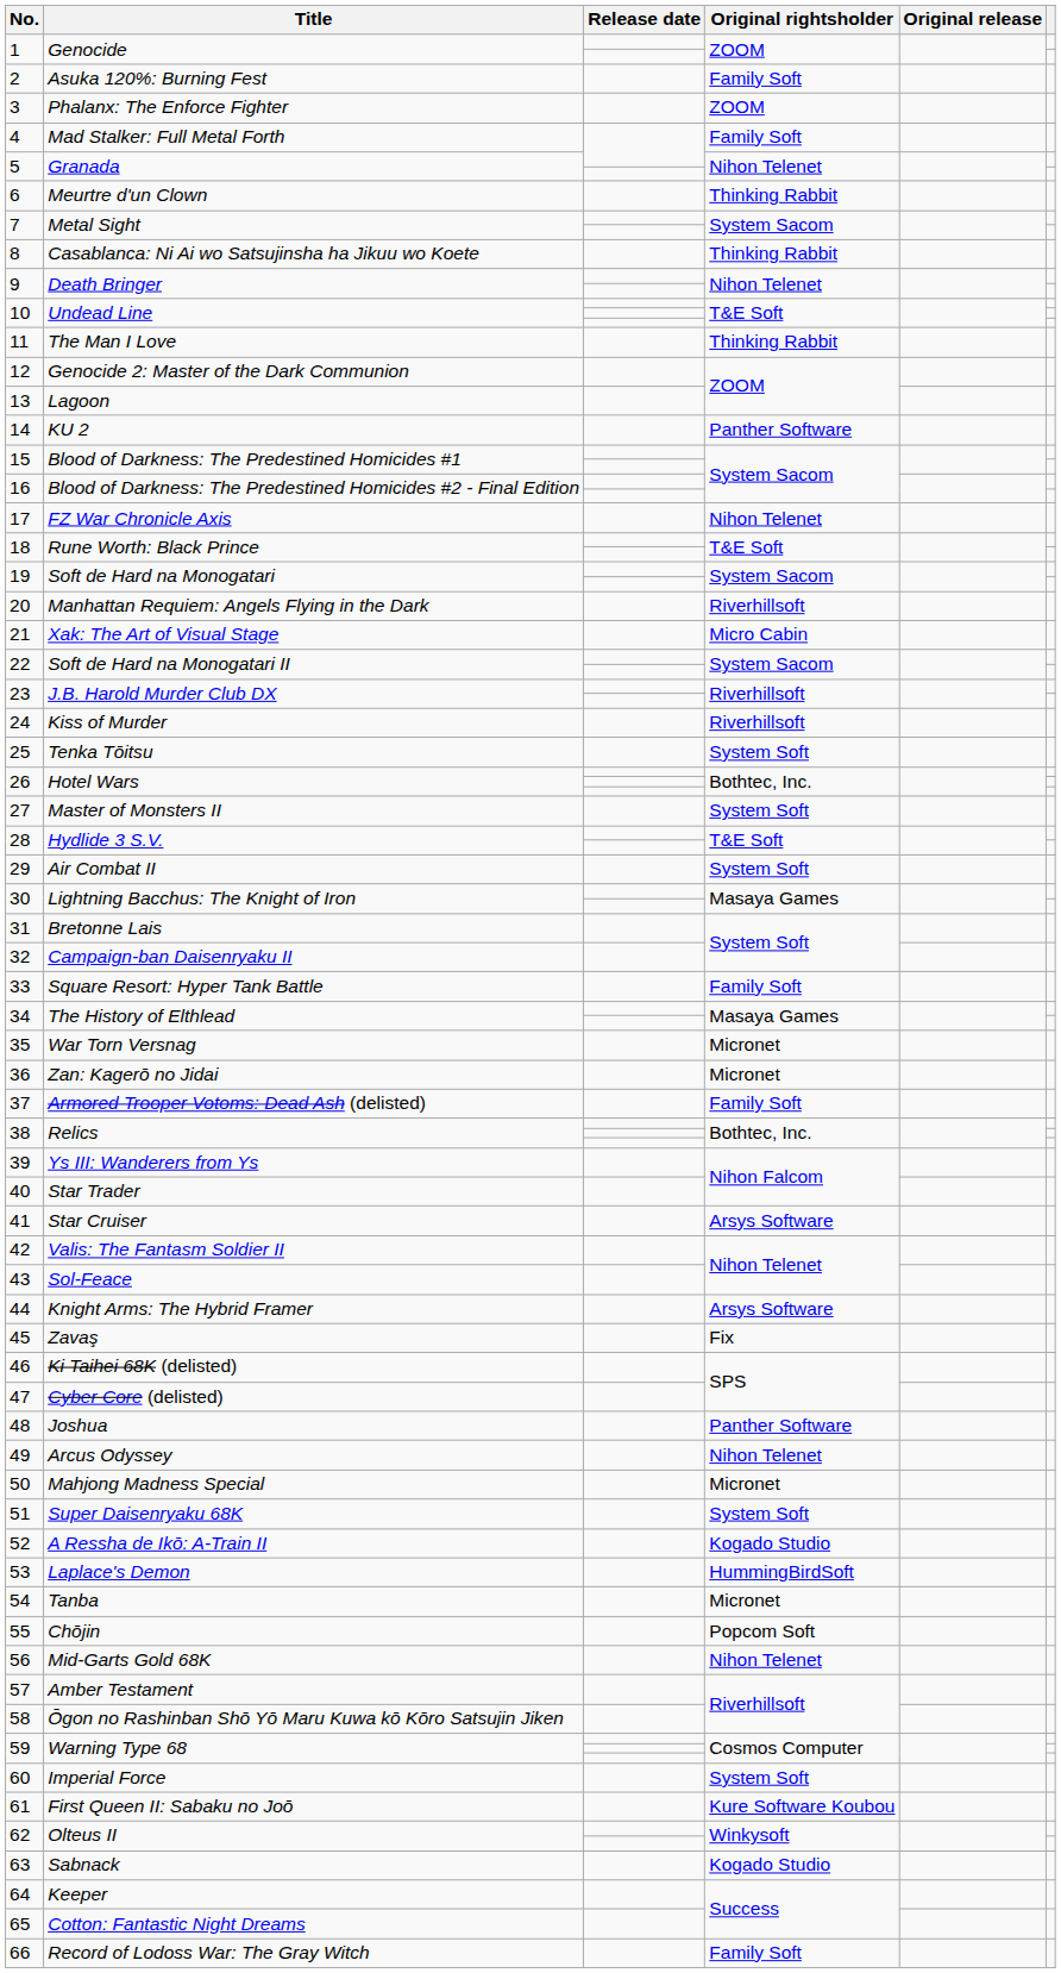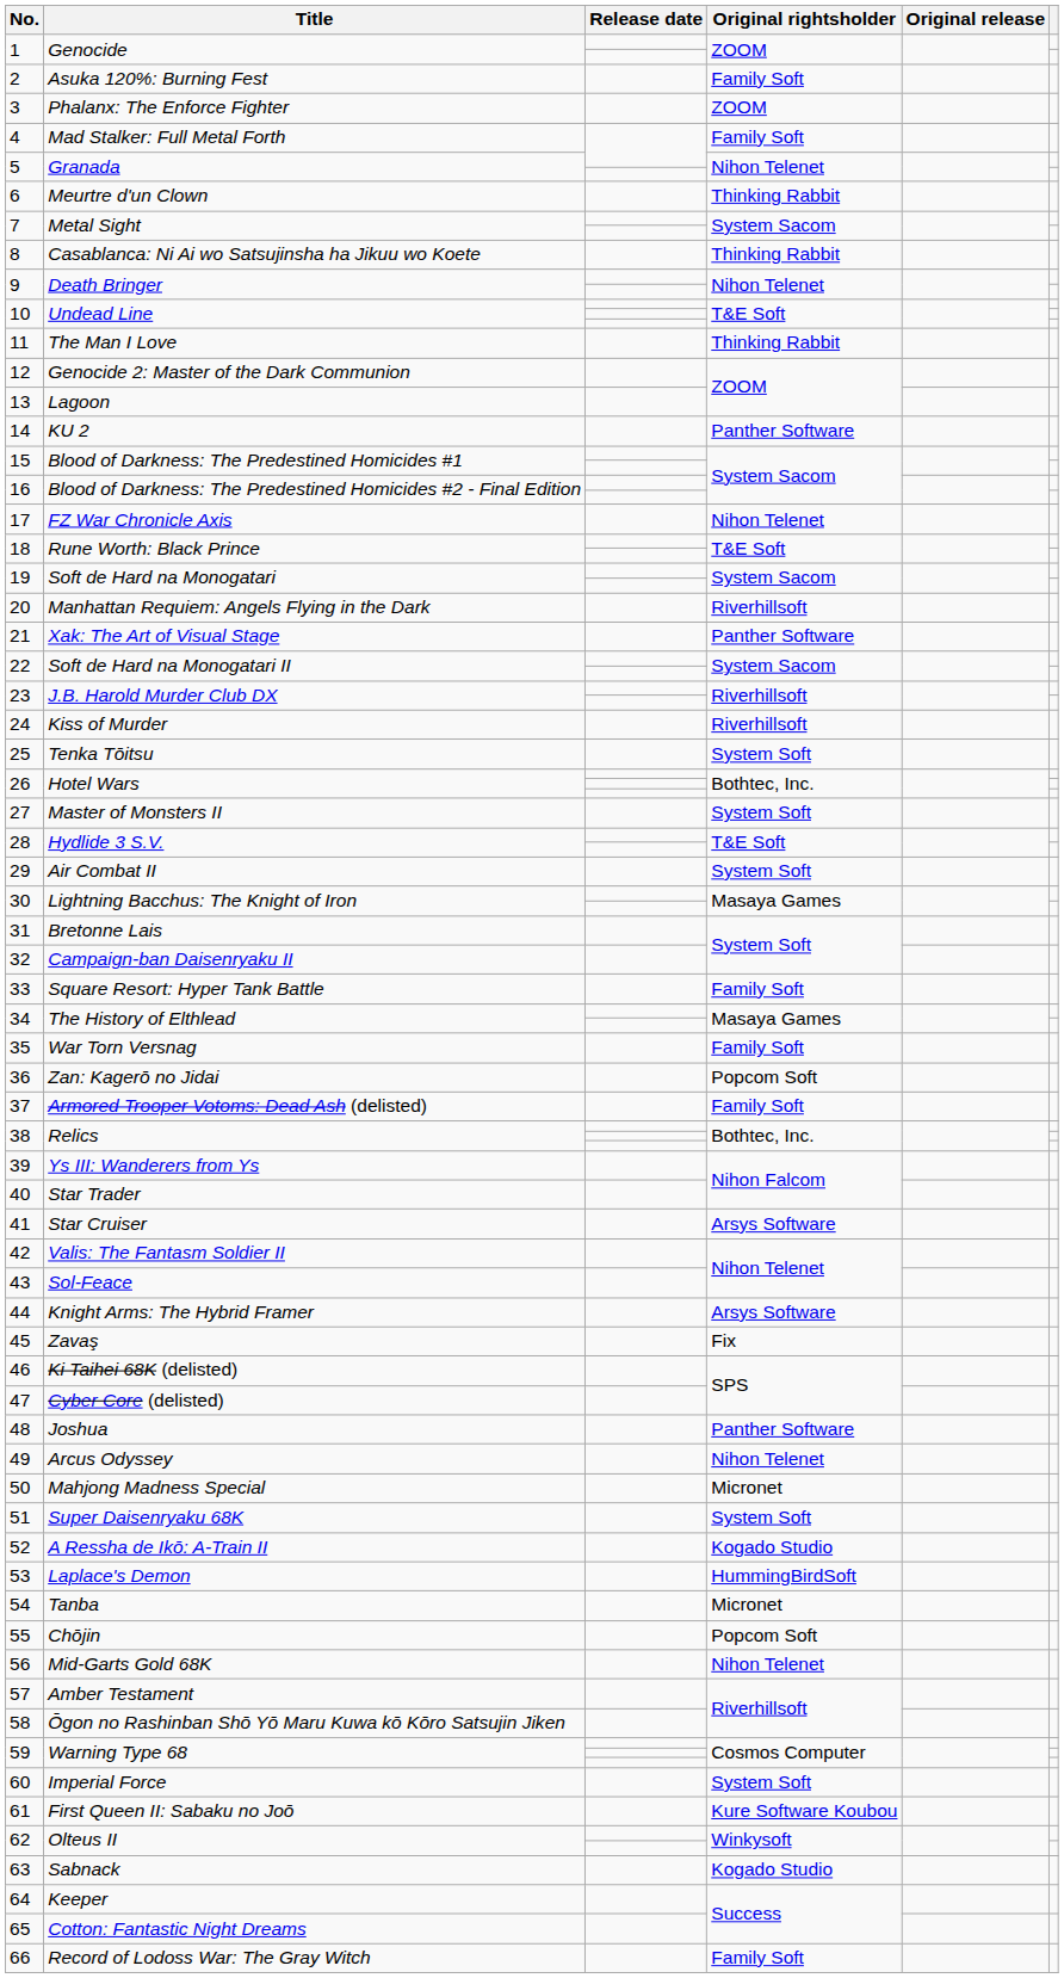 <table class="wikitable sortable" width="auto">
 <tr>
 <th>No.</th>
 <th>Title</th>
 <th>Release date</th>
 <th>Original rightsholder</th>
 <th>Original release</th>
 <th></th>
 </tr>
 <tr>
 <td rowspan="2">1</td>
 <td rowspan="2"><em>Genocide</em></td>
 <td><em></em></td>
 <td rowspan="2"><a href='#'>ZOOM</a></td>
 <td rowspan="2"></td>
 <td></td>
 </tr>
 <tr>
 <td></td>
 <td></td>
 </tr>
 <tr>
 <td>2</td>
 <td><em>Asuka 120%: Burning Fest</em></td>
 <td></td>
 <td><a href='#'>Family Soft</a></td>
 <td></td>
 <td></td>
 </tr>
 <tr>
 <td>3</td>
 <td><em>Phalanx: The Enforce Fighter</em></td>
 <td></td>
 <td><a href='#'>ZOOM</a></td>
 <td></td>
 <td></td>
 </tr>
 <tr>
 <td>4</td>
 <td><em>Mad Stalker: Full Metal Forth</em></td>
 <td rowspan="2"></td>
 <td><a href='#'>Family Soft</a></td>
 <td></td>
 <td></td>
 </tr>
 <tr>
 <td rowspan="2">5</td>
 <td rowspan="2"><a href='#'><em>Granada</em></a></td>
 <td rowspan="2"><a href='#'>Nihon Telenet</a></td>
 <td rowspan="2"></td>
 <td></td>
 </tr>
 <tr>
 <td></td>
 <td></td>
 </tr>
 <tr>
 <td>6</td>
 <td><em>Meurtre d'un Clown</em></td>
 <td></td>
 <td><a href='#'>Thinking Rabbit</a></td>
 <td></td>
 <td></td>
 </tr>
 <tr>
 <td rowspan="2">7</td>
 <td rowspan="2"><em>Metal Sight</em></td>
 <td></td>
 <td rowspan="2"><a href='#'>System Sacom</a></td>
 <td rowspan="2"></td>
 <td></td>
 </tr>
 <tr>
 <td><em></em></td>
 <td></td>
 </tr>
 <tr>
 <td>8</td>
 <td><em>Casablanca: Ni Ai wo Satsujinsha ha Jikuu wo Koete</em></td>
 <td></td>
 <td><a href='#'>Thinking Rabbit</a></td>
 <td></td>
 <td></td>
 </tr>
 <tr>
 <td rowspan="2">9</td>
 <td rowspan="2"><em><a href='#'>Death Bringer</a></em></td>
 <td></td>
 <td rowspan="2"><a href='#'>Nihon Telenet</a></td>
 <td rowspan="2"></td>
 <td></td>
 </tr>
 <tr>
 <td><em></em></td>
 <td></td>
 </tr>
 <tr>
 <td rowspan="3">10</td>
 <td rowspan="3"><em><a href='#'>Undead Line</a></em></td>
 <td></td>
 <td rowspan="3"><a href='#'>T&E Soft</a></td>
 <td rowspan="3"></td>
 <td></td>
 </tr>
 <tr>
 <td><em></em></td>
 <td></td>
 </tr>
 <tr>
 <td><em></em></td>
 <td></td>
 </tr>
 <tr>
 <td>11</td>
 <td><em>The Man I Love</em></td>
 <td></td>
 <td><a href='#'>Thinking Rabbit</a></td>
 <td></td>
 <td></td>
 </tr>
 <tr>
 <td>12</td>
 <td><em>Genocide 2: Master of the Dark Communion</em></td>
 <td></td>
 <td rowspan="2"><a href='#'>ZOOM</a></td>
 <td></td>
 <td></td>
 </tr>
 <tr>
 <td>13</td>
 <td><em>Lagoon</em></td>
 <td></td>
 <td></td>
 <td></td>
 </tr>
 <tr>
 <td>14</td>
 <td><em>KU 2</em></td>
 <td></td>
 <td><a href='#'>Panther Software</a></td>
 <td></td>
 <td></td>
 </tr>
 <tr>
 <td rowspan="2">15</td>
 <td rowspan="2"><em>Blood of Darkness: The Predestined Homicides #1</em></td>
 <td></td>
 <td rowspan="4"><a href='#'>System Sacom</a></td>
 <td rowspan="2"></td>
 <td></td>
 </tr>
 <tr>
 <td><em></em></td>
 <td></td>
 </tr>
 <tr>
 <td rowspan="2">16</td>
 <td rowspan="2"><em>Blood of Darkness: The Predestined Homicides #2 - Final Edition</em></td>
 <td></td>
 <td rowspan="2"></td>
 <td></td>
 </tr>
 <tr>
 <td><em></em></td>
 <td></td>
 </tr>
 <tr>
 <td>17</td>
 <td><a href='#'><em>FZ War Chronicle Axis</em></a></td>
 <td></td>
 <td><a href='#'>Nihon Telenet</a></td>
 <td></td>
 <td></td>
 </tr>
 <tr>
 <td rowspan="2">18</td>
 <td rowspan="2"><em>Rune Worth: Black Prince</em></td>
 <td></td>
 <td rowspan="2"><a href='#'>T&E Soft</a></td>
 <td rowspan="2"></td>
 <td></td>
 </tr>
 <tr>
 <td><em></em></td>
 <td></td>
 </tr>
 <tr>
 <td rowspan="2">19</td>
 <td rowspan="2"><em>Soft de Hard na Monogatari</em></td>
 <td></td>
 <td rowspan="2"><a href='#'>System Sacom</a></td>
 <td rowspan="2"></td>
 <td></td>
 </tr>
 <tr>
 <td><em></em></td>
 <td></td>
 </tr>
 <tr>
 <td>20</td>
 <td><em>Manhattan Requiem: Angels Flying in the Dark</em></td>
 <td></td>
 <td><a href='#'>Riverhillsoft</a></td>
 <td></td>
 <td></td>
 </tr>
 <tr>
 <td>21</td>
 <td><em><a href='#'>Xak: The Art of Visual Stage</a></em></td>
 <td></td>
-<td><a href='#'>Micro Cabin</a></td>
+<td><a href='#'>Panther Software</a></td>
 <td></td>
 <td></td>
 </tr>
 <tr>
 <td rowspan="2">22</td>
 <td rowspan="2"><em>Soft de Hard na Monogatari II</em></td>
 <td></td>
 <td rowspan="2"><a href='#'>System Sacom</a></td>
 <td rowspan="2"></td>
 <td></td>
 </tr>
 <tr>
 <td><em></em></td>
 <td></td>
 </tr>
 <tr>
 <td rowspan="2">23</td>
 <td rowspan="2"><a href='#'><em>J.B. Harold Murder Club DX</em></a></td>
 <td></td>
 <td rowspan="2"><a href='#'>Riverhillsoft</a></td>
 <td rowspan="2"></td>
 <td></td>
 </tr>
 <tr>
 <td><em></em></td>
 <td></td>
 </tr>
 <tr>
 <td>24</td>
 <td><em>Kiss of Murder</em></td>
 <td></td>
 <td><a href='#'>Riverhillsoft</a></td>
 <td></td>
 <td></td>
 </tr>
 <tr>
 <td>25</td>
 <td><em>Tenka Tōitsu</em></td>
 <td></td>
 <td><a href='#'>System Soft</a></td>
 <td></td>
 <td></td>
 </tr>
 <tr>
 <td rowspan="3">26</td>
 <td rowspan="3"><em>Hotel Wars</em></td>
 <td></td>
 <td rowspan="3">Bothtec, Inc.</td>
 <td rowspan="3"></td>
 <td></td>
 </tr>
 <tr>
 <td><em></em></td>
 <td></td>
 </tr>
 <tr>
 <td><em></em></td>
 <td></td>
 </tr>
 <tr>
 <td>27</td>
 <td><em>Master of Monsters II</em></td>
 <td></td>
 <td><a href='#'>System Soft</a></td>
 <td></td>
 <td></td>
 </tr>
 <tr>
 <td rowspan="2">28</td>
 <td rowspan="2"><a href='#'><em>Hydlide 3 S.V.</em></a></td>
 <td></td>
 <td rowspan="2"><a href='#'>T&E Soft</a></td>
 <td rowspan="2"></td>
 <td></td>
 </tr>
 <tr>
 <td><em></em></td>
 <td></td>
 </tr>
 <tr>
 <td>29</td>
 <td><em>Air Combat II</em></td>
 <td></td>
 <td><a href='#'>System Soft</a></td>
 <td></td>
 <td></td>
 </tr>
 <tr>
 <td rowspan="2">30</td>
 <td rowspan="2"><em>Lightning Bacchus: The Knight of Iron</em></td>
 <td></td>
 <td rowspan="2">Masaya Games</td>
 <td rowspan="2"></td>
 <td></td>
 </tr>
 <tr>
 <td><em></em></td>
 <td></td>
 </tr>
 <tr>
 <td>31</td>
 <td><em>Bretonne Lais</em></td>
 <td></td>
 <td rowspan="2"><a href='#'>System Soft</a></td>
 <td></td>
 <td></td>
 </tr>
 <tr>
 <td>32</td>
 <td><a href='#'><em>Campaign-ban Daisenryaku II</em></a></td>
 <td></td>
 <td></td>
 <td></td>
 </tr>
 <tr>
 <td>33</td>
 <td><em>Square Resort: Hyper Tank Battle</em></td>
 <td></td>
 <td><a href='#'>Family Soft</a></td>
 <td></td>
 <td></td>
 </tr>
 <tr>
 <td rowspan="2">34</td>
 <td rowspan="2"><em>The History of Elthlead</em></td>
 <td></td>
 <td rowspan="2">Masaya Games</td>
 <td rowspan="2"></td>
 <td></td>
 </tr>
 <tr>
 <td><em></em></td>
 <td></td>
 </tr>
 <tr>
 <td>35</td>
 <td><em>War Torn Versnag</em></td>
 <td></td>
-<td>Micronet</td>
+<td><a href='#'>Family Soft</a></td>
 <td></td>
 <td></td>
 </tr>
 <tr>
 <td>36</td>
 <td><em>Zan: Kagerō no Jidai</em></td>
 <td></td>
-<td>Micronet</td>
+<td>Popcom Soft</td>
 <td></td>
 <td></td>
 </tr>
 <tr>
 <td>37</td>
 <td><a href='#'><em><s>Armored Trooper Votoms: Dead Ash</s></em></a> (delisted)</td>
 <td></td>
 <td><a href='#'>Family Soft</a></td>
 <td></td>
 <td><br></td>
 </tr>
 <tr>
 <td rowspan="3">38</td>
 <td rowspan="3"><em>Relics</em></td>
 <td></td>
 <td rowspan="3">Bothtec, Inc.</td>
 <td rowspan="3"></td>
 <td></td>
 </tr>
 <tr>
 <td><em></em></td>
 <td></td>
 </tr>
 <tr>
 <td><em></em></td>
 <td></td>
 </tr>
 <tr>
 <td>39</td>
 <td><em><a href='#'>Ys III: Wanderers from Ys</a></em></td>
 <td></td>
 <td rowspan="2"><a href='#'>Nihon Falcom</a></td>
 <td></td>
 <td></td>
 </tr>
 <tr>
 <td>40</td>
 <td><em>Star Trader</em></td>
 <td></td>
 <td></td>
 <td></td>
 </tr>
 <tr>
 <td>41</td>
 <td><em>Star Cruiser</em></td>
 <td></td>
 <td><a href='#'>Arsys Software</a></td>
 <td></td>
 <td></td>
 </tr>
 <tr>
 <td>42</td>
 <td><a href='#'><em>Valis: The Fantasm Soldier II</em></a></td>
 <td></td>
 <td rowspan="2"><a href='#'>Nihon Telenet</a></td>
 <td></td>
 <td></td>
 </tr>
 <tr>
 <td>43</td>
 <td><em><a href='#'>Sol-Feace</a></em></td>
 <td></td>
 <td></td>
 <td></td>
 </tr>
 <tr>
 <td>44</td>
 <td><em>Knight Arms: The Hybrid Framer</em></td>
 <td></td>
 <td><a href='#'>Arsys Software</a></td>
 <td></td>
 <td></td>
 </tr>
 <tr>
 <td>45</td>
 <td><em>Zavaş</em></td>
 <td></td>
 <td>Fix</td>
 <td></td>
 <td></td>
 </tr>
 <tr>
 <td>46</td>
 <td><em><s>Ki Taihei 68K</s></em> (delisted)</td>
 <td></td>
 <td rowspan="2">SPS</td>
 <td></td>
 <td><br></td>
 </tr>
 <tr>
 <td>47</td>
 <td><em><s><a href='#'>Cyber Core</a></s></em> (delisted)</td>
 <td></td>
 <td></td>
 <td><br></td>
 </tr>
 <tr>
 <td>48</td>
 <td><em>Joshua</em></td>
 <td></td>
 <td><a href='#'>Panther Software</a></td>
 <td></td>
 <td></td>
 </tr>
 <tr>
 <td>49</td>
 <td><em>Arcus Odyssey</em></td>
 <td></td>
 <td><a href='#'>Nihon Telenet</a></td>
 <td></td>
 <td></td>
 </tr>
 <tr>
 <td>50</td>
 <td><em>Mahjong Madness Special</em></td>
 <td></td>
 <td>Micronet</td>
 <td></td>
 <td></td>
 </tr>
 <tr>
 <td>51</td>
 <td><a href='#'><em>Super Daisenryaku 68K</em></a></td>
 <td></td>
 <td><a href='#'>System Soft</a></td>
 <td></td>
 <td></td>
 </tr>
 <tr>
 <td>52</td>
 <td><a href='#'><em>A Ressha de Ikō: A-Train II</em></a></td>
 <td></td>
 <td><a href='#'>Kogado Studio</a></td>
 <td></td>
 <td></td>
 </tr>
 <tr>
 <td>53</td>
 <td><em><a href='#'>Laplace's Demon</a></em></td>
 <td></td>
 <td><a href='#'>HummingBirdSoft</a></td>
 <td></td>
 <td></td>
 </tr>
 <tr>
 <td>54</td>
 <td><em>Tanba</em></td>
 <td></td>
 <td>Micronet</td>
 <td></td>
 <td></td>
 </tr>
 <tr>
 <td>55</td>
 <td><em>Chōjin</em></td>
 <td></td>
 <td>Popcom Soft</td>
 <td></td>
 <td></td>
 </tr>
 <tr>
 <td>56</td>
 <td><em>Mid-Garts Gold 68K</em></td>
 <td></td>
 <td><a href='#'>Nihon Telenet</a></td>
 <td></td>
 <td></td>
 </tr>
 <tr>
 <td>57</td>
 <td><em>Amber Testament</em></td>
 <td></td>
 <td rowspan="2"><a href='#'>Riverhillsoft</a></td>
 <td></td>
 <td></td>
 </tr>
 <tr>
 <td>58</td>
 <td><em>Ōgon no Rashinban Shō Yō Maru Kuwa kō Kōro Satsujin Jiken</em></td>
 <td></td>
 <td></td>
 <td></td>
 </tr>
 <tr>
 <td rowspan="3">59</td>
 <td rowspan="3"><em>Warning Type 68</em></td>
 <td></td>
 <td rowspan="3">Cosmos Computer</td>
 <td rowspan="3"></td>
 <td></td>
 </tr>
 <tr>
 <td><em></em></td>
 <td></td>
 </tr>
 <tr>
 <td><em></em></td>
 <td></td>
 </tr>
 <tr>
 <td>60</td>
 <td><em>Imperial Force</em></td>
 <td></td>
 <td><a href='#'>System Soft</a></td>
 <td></td>
 <td></td>
 </tr>
 <tr>
 <td>61</td>
 <td><em>First Queen II: Sabaku no Joō</em></td>
 <td></td>
 <td><a href='#'>Kure Software Koubou</a></td>
 <td></td>
 <td></td>
 </tr>
 <tr>
 <td rowspan="2">62</td>
 <td rowspan="2"><em>Olteus II</em></td>
 <td></td>
 <td rowspan="2"><a href='#'>Winkysoft</a></td>
 <td rowspan="2"></td>
 <td></td>
 </tr>
 <tr>
 <td></td>
 <td></td>
 </tr>
 <tr>
 <td>63</td>
 <td><em>Sabnack</em></td>
 <td></td>
 <td><a href='#'>Kogado Studio</a></td>
 <td></td>
 <td></td>
 </tr>
 <tr>
 <td>64</td>
 <td><em>Keeper</em></td>
 <td></td>
 <td rowspan="2"><a href='#'>Success</a></td>
 <td></td>
 <td></td>
 </tr>
 <tr>
 <td>65</td>
 <td><em><a href='#'>Cotton: Fantastic Night Dreams</a></em></td>
 <td></td>
 <td></td>
 <td></td>
 </tr>
 <tr>
 <td>66</td>
 <td><em>Record of Lodoss War: The Gray Witch</em></td>
 <td></td>
 <td><a href='#'>Family Soft</a></td>
 <td></td>
 <td></td>
 </tr>
 </table>
